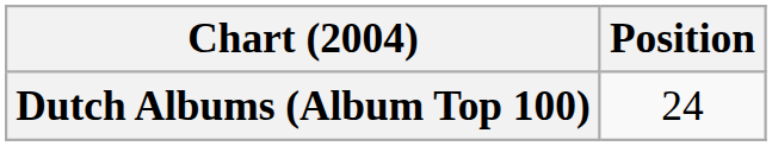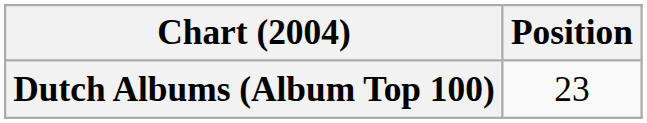 <table class="wikitable plainrowheaders" style="text-align:center">
 <tr>
 <th scope="col">Chart (2004)</th>
 <th scope="col">Position</th>
 </tr>
 <tr>
 <th scope="row">Dutch Albums (Album Top 100)</th>
-<td>24</td>
+<td>23</td>
 </tr>
 </table>
